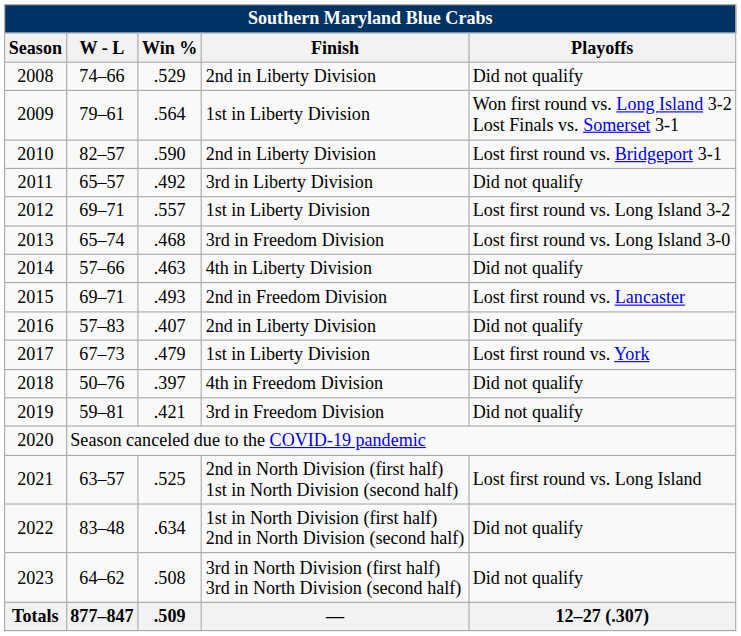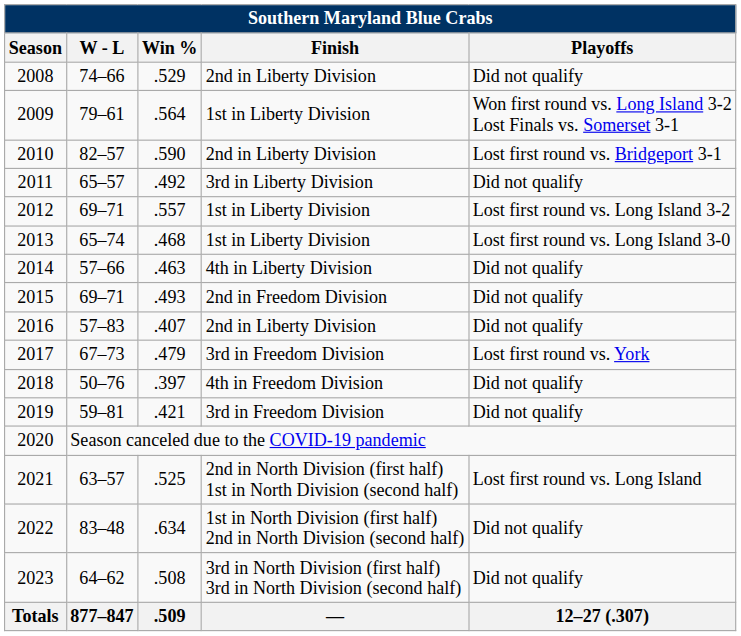 <table class="wikitable">
 <tr>
 <th colspan="5" style="background:#003263;color:#fff">Southern Maryland Blue Crabs</th>
 </tr>
 <tr>
 <th>Season</th>
 <th>W - L</th>
 <th>Win %</th>
 <th>Finish</th>
 <th>Playoffs</th>
 </tr>
 <tr>
 <td ALIGN="center">2008</td>
 <td ALIGN="center">74–66</td>
 <td ALIGN="center">.529</td>
 <td>2nd in Liberty Division</td>
 <td>Did not qualify</td>
 </tr>
 <tr>
 <td ALIGN="center">2009</td>
 <td ALIGN="center">79–61</td>
 <td ALIGN="center">.564</td>
 <td>1st in Liberty Division</td>
 <td>Won first round vs. <a href='#'>Long Island</a> 3-2<br>Lost Finals vs. <a href='#'>Somerset</a> 3-1</td>
 </tr>
 <tr>
 <td ALIGN="center">2010</td>
 <td ALIGN="center">82–57</td>
 <td ALIGN="center">.590</td>
 <td>2nd in Liberty Division</td>
 <td>Lost first round vs. <a href='#'>Bridgeport</a> 3-1</td>
 </tr>
 <tr>
 <td ALIGN="center">2011</td>
 <td ALIGN="center">65–57</td>
 <td ALIGN="center">.492</td>
 <td>3rd in Liberty Division</td>
 <td>Did not qualify</td>
 </tr>
 <tr>
 <td ALIGN="center">2012</td>
 <td ALIGN="center">69–71</td>
 <td ALIGN="center">.557</td>
 <td>1st in Liberty Division</td>
 <td>Lost first round vs. Long Island 3-2</td>
 </tr>
 <tr>
 <td ALIGN="center">2013</td>
 <td ALIGN="center">65–74</td>
 <td ALIGN="center">.468</td>
-<td>3rd in Freedom Division</td>
+<td>1st in Liberty Division</td>
 <td>Lost first round vs. Long Island 3-0</td>
 </tr>
 <tr>
 <td ALIGN="center">2014</td>
 <td ALIGN="center">57–66</td>
 <td ALIGN="center">.463</td>
 <td>4th in Liberty Division</td>
 <td>Did not qualify</td>
 </tr>
 <tr>
 <td ALIGN="center">2015</td>
 <td ALIGN="center">69–71</td>
 <td ALIGN="center">.493</td>
 <td>2nd in Freedom Division</td>
-<td>Lost first round vs. <a href='#'>Lancaster</a></td>
+<td>Did not qualify</td>
 </tr>
 <tr>
 <td ALIGN="center">2016</td>
 <td ALIGN="center">57–83</td>
 <td ALIGN="center">.407</td>
 <td>2nd in Liberty Division</td>
 <td>Did not qualify</td>
 </tr>
 <tr>
 <td ALIGN="center">2017</td>
 <td ALIGN="center">67–73</td>
 <td ALIGN="center">.479</td>
-<td>1st in Liberty Division</td>
+<td>3rd in Freedom Division</td>
 <td>Lost first round vs. <a href='#'>York</a></td>
 </tr>
 <tr>
 <td ALIGN="center">2018</td>
 <td ALIGN="center">50–76</td>
 <td ALIGN="center">.397</td>
 <td>4th in Freedom Division</td>
 <td>Did not qualify</td>
 </tr>
 <tr>
 <td ALIGN="center">2019</td>
 <td ALIGN="center">59–81</td>
 <td ALIGN="center">.421</td>
 <td>3rd in Freedom Division</td>
 <td>Did not qualify</td>
 </tr>
 <tr>
 <td ALIGN="center">2020</td>
 <td colspan="4">Season canceled due to the <a href='#'>COVID-19 pandemic</a></td>
 </tr>
 <tr>
 <td ALIGN="center">2021</td>
 <td ALIGN="center">63–57</td>
 <td ALIGN="center">.525</td>
 <td>2nd in North Division (first half)<br>1st in North Division (second half)</td>
 <td>Lost first round vs. Long Island</td>
 </tr>
 <tr>
 <td ALIGN="center">2022</td>
 <td ALIGN="center">83–48</td>
 <td ALIGN="center">.634</td>
 <td>1st in North Division (first half)<br>2nd in North Division (second half)</td>
 <td>Did not qualify</td>
 </tr>
 <tr>
 <td ALIGN="center">2023</td>
 <td ALIGN="center">64–62</td>
 <td ALIGN="center">.508</td>
 <td>3rd in North Division (first half)<br>3rd in North Division (second half)</td>
 <td>Did not qualify</td>
 </tr>
 <tr>
 <th>Totals</th>
 <th>877–847</th>
 <th>.509</th>
 <th>—</th>
 <th>12–27 (.307)</th>
 </tr>
 </table>
